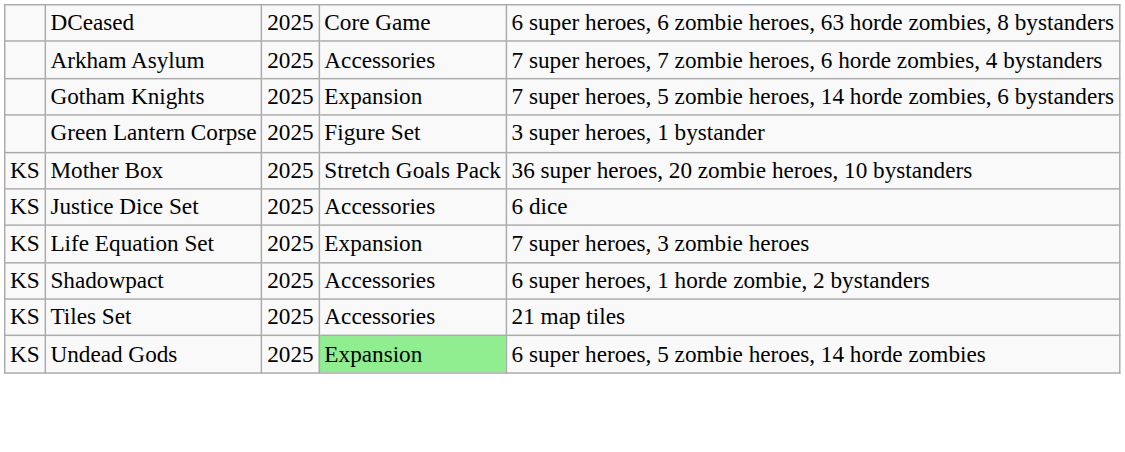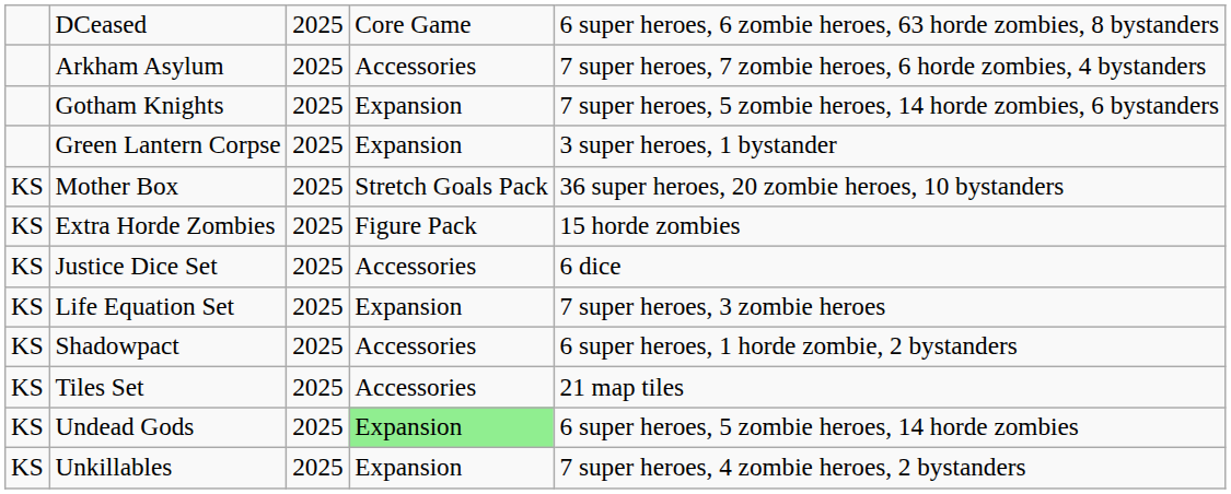 <table class="wikitable">
 <tr>
 <td></td>
 <td>DCeased</td>
 <td>2025</td>
 <td>Core Game</td>
 <td>6 super heroes, 6 zombie heroes, 63 horde zombies, 8 bystanders</td>
 </tr>
 <tr>
 <td></td>
 <td>Arkham Asylum</td>
 <td>2025</td>
 <td>Accessories</td>
 <td>7 super heroes, 7 zombie heroes, 6 horde zombies, 4 bystanders</td>
 </tr>
 <tr>
 <td></td>
 <td>Gotham Knights</td>
 <td>2025</td>
 <td>Expansion</td>
 <td>7 super heroes, 5 zombie heroes, 14 horde zombies, 6 bystanders</td>
 </tr>
 <tr>
 <td></td>
 <td>Green Lantern Corpse</td>
 <td>2025</td>
-<td>Figure Set</td>
+<td>Expansion</td>
 <td>3 super heroes, 1 bystander</td>
 </tr>
 <tr>
 <td>KS</td>
 <td>Mother Box</td>
 <td>2025</td>
 <td>Stretch Goals Pack</td>
 <td>36 super heroes, 20 zombie heroes, 10 bystanders</td>
+</tr>
+<tr>
+<td>KS</td>
+<td>Extra Horde Zombies</td>
+<td>2025</td>
+<td>Figure Pack</td>
+<td>15 horde zombies</td>
 </tr>
 <tr>
 <td>KS</td>
 <td>Justice Dice Set</td>
 <td>2025</td>
 <td>Accessories</td>
 <td>6 dice</td>
 </tr>
 <tr>
 <td>KS</td>
 <td>Life Equation Set</td>
 <td>2025</td>
 <td>Expansion</td>
 <td>7 super heroes, 3 zombie heroes</td>
 </tr>
 <tr>
 <td>KS</td>
 <td>Shadowpact</td>
 <td>2025</td>
 <td>Accessories</td>
 <td>6 super heroes, 1 horde zombie, 2 bystanders</td>
 </tr>
 <tr>
 <td>KS</td>
 <td>Tiles Set</td>
 <td>2025</td>
 <td>Accessories</td>
 <td>21 map tiles</td>
 </tr>
 <tr>
 <td>KS</td>
 <td>Undead Gods</td>
 <td>2025</td>
 <td style="background: lightgreen;">Expansion</td>
 <td>6 super heroes, 5 zombie heroes, 14 horde zombies</td>
 </tr>
+<tr>
+<td>KS</td>
+<td>Unkillables</td>
+<td>2025</td>
+<td>Expansion</td>
+<td>7 super heroes, 4 zombie heroes, 2 bystanders</td>
+</tr>
 </table>
